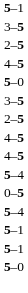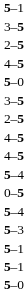 <table>
 <tr>
 <td></td>
 <td style="text-align:center;"><strong>5</strong>–1</td>
 <td></td>
 </tr>
 <tr>
 <td></td>
 <td style="text-align:center;">3–<strong>5</strong></td>
 <td></td>
 </tr>
 <tr>
 <td></td>
 <td style="text-align:center;">2–<strong>5</strong></td>
 <td></td>
 </tr>
 <tr>
 <td></td>
 <td style="text-align:center;">4–<strong>5</strong></td>
 <td></td>
 </tr>
 <tr>
 <td></td>
 <td style="text-align:center;"><strong>5</strong>–0</td>
 <td></td>
 </tr>
 <tr>
 <td></td>
 <td style="text-align:center;">3–<strong>5</strong></td>
 <td></td>
 </tr>
 <tr>
 <td></td>
 <td style="text-align:center;">2–<strong>5</strong></td>
 <td></td>
 </tr>
 <tr>
 <td></td>
 <td style="text-align:center;">4–<strong>5</strong></td>
 <td></td>
 </tr>
 <tr>
 <td></td>
 <td style="text-align:center;">4–<strong>5</strong></td>
 <td></td>
 </tr>
 <tr>
 <td></td>
 <td style="text-align:center;"><strong>5</strong>–4</td>
 <td></td>
 </tr>
 <tr>
 <td></td>
 <td style="text-align:center;">0–<strong>5</strong></td>
 <td></td>
 </tr>
 <tr>
 <td></td>
 <td style="text-align:center;"><strong>5</strong>–4</td>
 <td></td>
 </tr>
 <tr>
 <td></td>
+<td style="text-align:center;"><strong>5</strong>–3</td>
+<td></td>
+</tr>
+<tr>
+<td></td>
 <td style="text-align:center;"><strong>5</strong>–1</td>
 <td></td>
 </tr>
 <tr>
 <td></td>
 <td style="text-align:center;"><strong>5</strong>–1</td>
 <td></td>
 </tr>
 <tr>
 <td></td>
 <td style="text-align:center;"><strong>5</strong>–0</td>
 <td></td>
 </tr>
 </table>
